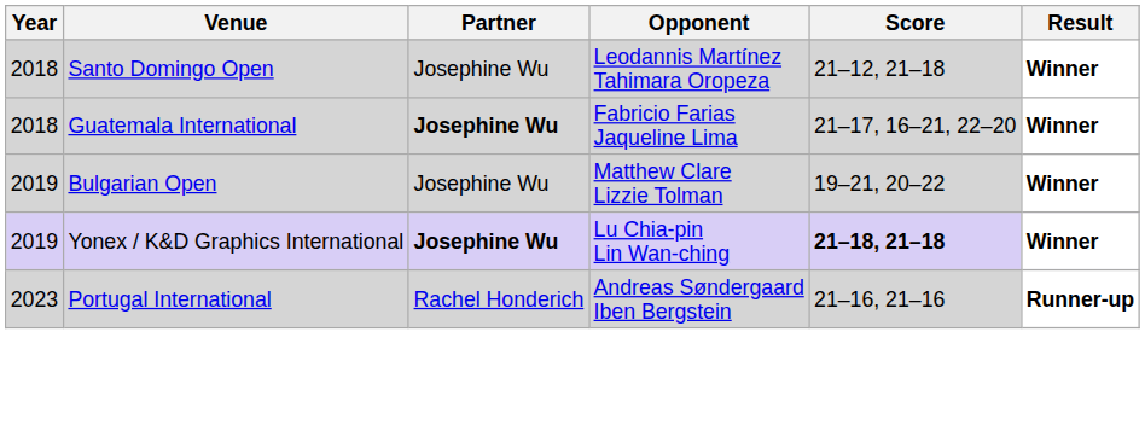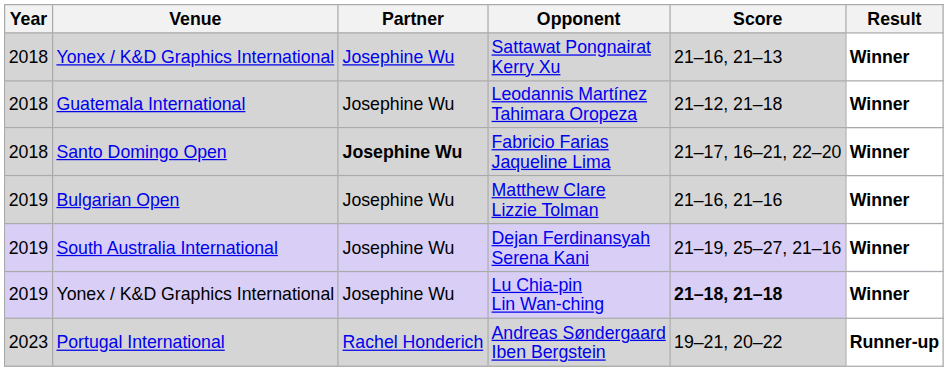 <table class="sortable wikitable" style="font-size: 90%;">
 <tr>
 <th>Year</th>
 <th>Venue</th>
 <th>Partner</th>
 <th>Opponent</th>
 <th>Score</th>
 <th>Result</th>
 </tr>
 <tr style="background:#D5D5D5">
 <td align="center">2018</td>
-<td align="left"><a href='#'>Santo Domingo Open</a></td>
+<td align="left"><a href='#'>Yonex / K&D Graphics International</a></td>
+<td align="left"> <a href='#'>Josephine Wu</a></td>
+<td align="left"> <a href='#'>Sattawat Pongnairat</a><br> <a href='#'>Kerry Xu</a></td>
+<td align="left">21–16, 21–13</td>
+<td style="text-align:left; background:white"> <strong>Winner</strong></td>
+</tr>
+<tr style="background:#D5D5D5">
+<td align="center">2018</td>
+<td align="left"><a href='#'>Guatemala International</a></td>
 <td align="left"> Josephine Wu</td>
 <td align="left"> <a href='#'>Leodannis Martínez</a><br> <a href='#'>Tahimara Oropeza</a></td>
 <td align="left">21–12, 21–18</td>
 <td style="text-align:left; background:white"> <strong>Winner</strong></td>
 </tr>
 <tr style="background:#D5D5D5">
 <td align="center">2018</td>
-<td align="left"><a href='#'>Guatemala International</a></td>
+<td align="left"><a href='#'>Santo Domingo Open</a></td>
 <td align="left"><strong> Josephine Wu</strong></td>
 <td align="left"> <a href='#'>Fabricio Farias</a><br> <a href='#'>Jaqueline Lima</a></td>
 <td align="left">21–17, 16–21, 22–20</td>
 <td style="text-align:left; background:white"> <strong>Winner</strong></td>
 </tr>
 <tr style="background:#D5D5D5">
 <td align="center">2019</td>
 <td align="left"><a href='#'>Bulgarian Open</a></td>
 <td align="left"> Josephine Wu</td>
 <td align="left"> <a href='#'>Matthew Clare</a> <br> <a href='#'>Lizzie Tolman</a></td>
-<td align="left">19–21, 20–22</td>
+<td align="left">21–16, 21–16</td>
+<td style="text-align:left; background:white"> <strong>Winner</strong></td>
+</tr>
+<tr style="background:#D8CEF6">
+<td align="center">2019</td>
+<td align="left"><a href='#'>South Australia International</a></td>
+<td align="left"> Josephine Wu</td>
+<td align="left"> <a href='#'>Dejan Ferdinansyah</a><br> <a href='#'>Serena Kani</a></td>
+<td align="left">21–19, 25–27, 21–16</td>
 <td style="text-align:left; background:white"> <strong>Winner</strong></td>
 </tr>
 <tr style="background:#D8CEF6">
 <td align="center">2019</td>
 <td align="left">Yonex / K&D Graphics International</td>
-<td align="left"><strong> Josephine Wu</strong></td>
+<td align="left"> Josephine Wu</td>
 <td align="left"> <a href='#'>Lu Chia-pin</a><br> <a href='#'>Lin Wan-ching</a></td>
 <td align="left"><strong>21–18, 21–18</strong></td>
 <td style="text-align:left; background:white"> <strong>Winner</strong></td>
 </tr>
 <tr style="background:#D5D5D5">
 <td align="center">2023</td>
 <td align="left"><a href='#'>Portugal International</a></td>
 <td align="left"> <a href='#'>Rachel Honderich</a></td>
 <td align="left"> <a href='#'>Andreas Søndergaard</a><br> <a href='#'>Iben Bergstein</a></td>
-<td align="left">21–16, 21–16</td>
+<td align="left">19–21, 20–22</td>
 <td style="text-align:left; background:white"> <strong>Runner-up</strong></td>
 </tr>
 </table>
